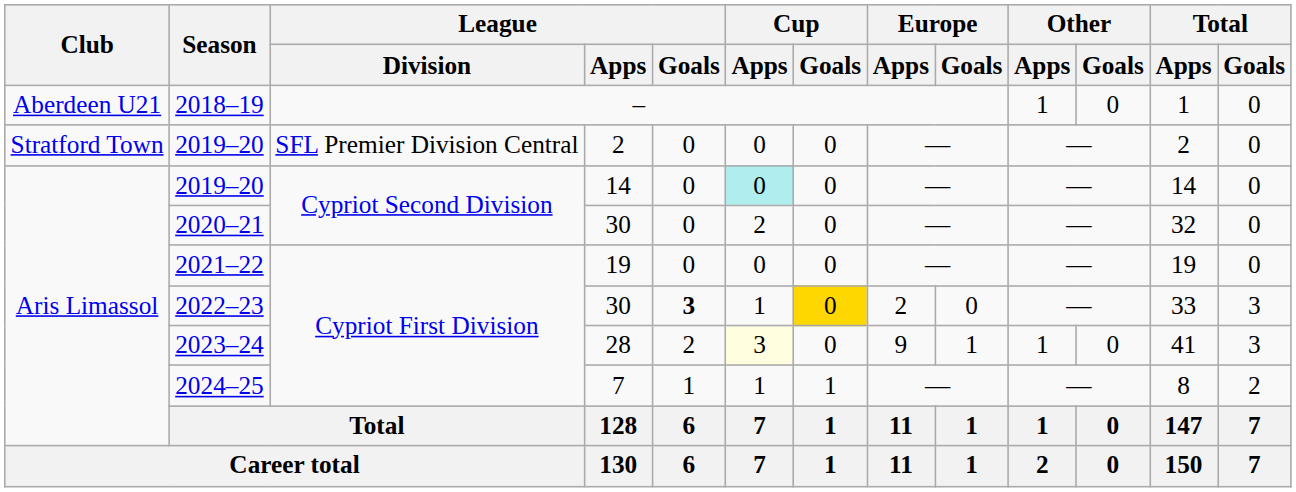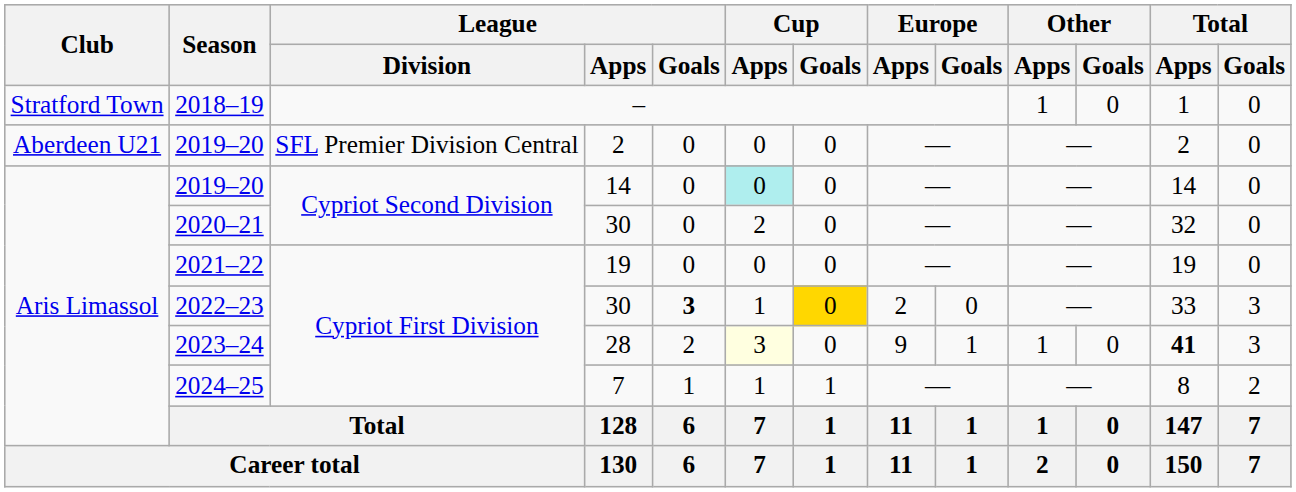 <table class="wikitable" style="text-align:center">
 <tr>
 <th rowspan="2">Club</th>
 <th rowspan="2">Season</th>
 <th colspan="3">League</th>
 <th colspan="2">Cup</th>
 <th colspan="2">Europe</th>
 <th colspan="2">Other</th>
 <th colspan="2">Total</th>
 </tr>
 <tr>
 <th>Division</th>
 <th>Apps</th>
 <th>Goals</th>
 <th>Apps</th>
 <th>Goals</th>
 <th>Apps</th>
 <th>Goals</th>
 <th>Apps</th>
 <th>Goals</th>
 <th>Apps</th>
 <th>Goals</th>
 </tr>
 <tr>
-<td><a href='#'>Aberdeen U21</a></td>
+<td><a href='#'>Stratford Town</a></td>
 <td><a href='#'>2018–19</a></td>
 <td colspan="7">–</td>
 <td>1</td>
 <td>0</td>
 <td>1</td>
 <td>0</td>
 </tr>
 <tr>
-<td><a href='#'>Stratford Town</a></td>
+<td><a href='#'>Aberdeen U21</a></td>
 <td><a href='#'>2019–20</a></td>
 <td><a href='#'>SFL</a> Premier Division Central</td>
 <td>2</td>
 <td>0</td>
 <td>0</td>
 <td>0</td>
 <td colspan="2">—</td>
 <td colspan="2">—</td>
 <td>2</td>
 <td>0</td>
 </tr>
 <tr>
 <td rowspan="7"><a href='#'>Aris Limassol</a></td>
 <td><a href='#'>2019–20</a></td>
 <td rowspan="2"><a href='#'>Cypriot Second Division</a></td>
 <td>14</td>
 <td>0</td>
 <td style="background: paleturquoise;">0</td>
 <td>0</td>
 <td colspan="2">—</td>
 <td colspan="2">—</td>
 <td>14</td>
 <td>0</td>
 </tr>
 <tr>
 <td><a href='#'>2020–21</a></td>
 <td>30</td>
 <td>0</td>
 <td>2</td>
 <td>0</td>
 <td colspan="2">—</td>
 <td colspan="2">—</td>
 <td>32</td>
 <td>0</td>
 </tr>
 <tr>
 <td><a href='#'>2021–22</a></td>
 <td rowspan="4"><a href='#'>Cypriot First Division</a></td>
 <td>19</td>
 <td>0</td>
 <td>0</td>
 <td>0</td>
 <td colspan="2">—</td>
 <td colspan="2">—</td>
 <td>19</td>
 <td>0</td>
 </tr>
 <tr>
 <td><a href='#'>2022–23</a></td>
 <td>30</td>
 <td><strong>3</strong></td>
 <td>1</td>
 <td style="background: gold;">0</td>
 <td>2</td>
 <td>0</td>
 <td colspan="2">—</td>
 <td>33</td>
 <td>3</td>
 </tr>
 <tr>
 <td><a href='#'>2023–24</a></td>
 <td>28</td>
 <td>2</td>
 <td style="background: lightyellow;">3</td>
 <td>0</td>
 <td>9</td>
 <td>1</td>
 <td>1</td>
 <td>0</td>
-<td>41</td>
+<td><strong>41</strong></td>
 <td>3</td>
 </tr>
 <tr>
 <td><a href='#'>2024–25</a></td>
 <td>7</td>
 <td>1</td>
 <td>1</td>
 <td>1</td>
 <td colspan="2">—</td>
 <td colspan="2">—</td>
 <td>8</td>
 <td>2</td>
 </tr>
 <tr>
 <th colspan="2">Total</th>
 <th>128</th>
 <th>6</th>
 <th>7</th>
 <th>1</th>
 <th>11</th>
 <th>1</th>
 <th>1</th>
 <th>0</th>
 <th>147</th>
 <th>7</th>
 </tr>
 <tr>
 <th colspan="3">Career total</th>
 <th>130</th>
 <th>6</th>
 <th>7</th>
 <th>1</th>
 <th>11</th>
 <th>1</th>
 <th>2</th>
 <th>0</th>
 <th>150</th>
 <th>7</th>
 </tr>
 </table>
